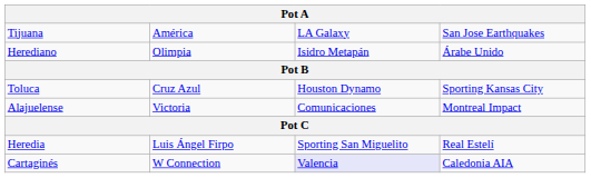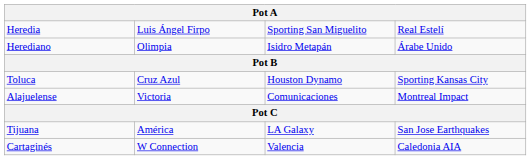 <table class="wikitable">
 <tr>
 <th colspan=4>Pot A</th>
 </tr>
 <tr>
-<td width=190> <a href='#'>Tijuana</a></td>
-<td width=190> <a href='#'>América</a></td>
-<td width=190> <a href='#'>LA Galaxy</a></td>
-<td width=190> <a href='#'>San Jose Earthquakes</a></td>
+<td> <a href='#'>Heredia</a></td>
+<td> <a href='#'>Luis Ángel Firpo</a></td>
+<td> <a href='#'>Sporting San Miguelito</a></td>
+<td> <a href='#'>Real Estelí</a></td>
 </tr>
 <tr>
 <td> <a href='#'>Herediano</a></td>
 <td> <a href='#'>Olimpia</a></td>
 <td> <a href='#'>Isidro Metapán</a></td>
 <td> <a href='#'>Árabe Unido</a></td>
 </tr>
 <tr>
 <th colspan=4>Pot B</th>
 </tr>
 <tr>
 <td> <a href='#'>Toluca</a></td>
 <td> <a href='#'>Cruz Azul</a></td>
 <td> <a href='#'>Houston Dynamo</a></td>
 <td> <a href='#'>Sporting Kansas City</a></td>
 </tr>
 <tr>
 <td> <a href='#'>Alajuelense</a></td>
 <td> <a href='#'>Victoria</a></td>
 <td> <a href='#'>Comunicaciones</a></td>
 <td> <a href='#'>Montreal Impact</a></td>
 </tr>
 <tr>
 <th colspan=4>Pot C</th>
 </tr>
 <tr>
-<td> <a href='#'>Heredia</a></td>
-<td> <a href='#'>Luis Ángel Firpo</a></td>
-<td> <a href='#'>Sporting San Miguelito</a></td>
-<td> <a href='#'>Real Estelí</a></td>
+<td width=190> <a href='#'>Tijuana</a></td>
+<td width=190> <a href='#'>América</a></td>
+<td width=190> <a href='#'>LA Galaxy</a></td>
+<td width=190> <a href='#'>San Jose Earthquakes</a></td>
 </tr>
 <tr>
 <td> <a href='#'>Cartaginés</a></td>
 <td> <a href='#'>W Connection</a></td>
-<td style="background: lavender;"> <a href='#'>Valencia</a></td>
+<td> <a href='#'>Valencia</a></td>
 <td> <a href='#'>Caledonia AIA</a></td>
 </tr>
 </table>
